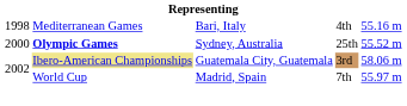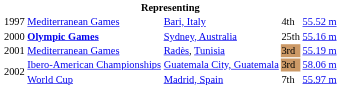 <table>
 <tr>
 <th colspan="5">Representing </th>
 </tr>
 <tr>
-<td>1998</td>
+<td>1997</td>
 <td><a href='#'>Mediterranean Games</a></td>
 <td><a href='#'>Bari, Italy</a></td>
 <td>4th</td>
-<td><a href='#'>55.16 m</a></td>
+<td><a href='#'>55.52 m</a></td>
 </tr>
 <tr>
 <td>2000</td>
 <td><strong><a href='#'>Olympic Games</a></strong></td>
 <td><a href='#'>Sydney, Australia</a></td>
 <td>25th</td>
-<td><a href='#'>55.52 m</a></td>
+<td><a href='#'>55.16 m</a></td>
+</tr>
+<tr>
+<td>2001</td>
+<td><a href='#'>Mediterranean Games</a></td>
+<td><a href='#'>Radès</a>, <a href='#'>Tunisia</a></td>
+<td bgcolor=cc9966>3rd</td>
+<td><a href='#'>55.19 m</a></td>
 </tr>
 <tr>
 <td rowspan=2>2002</td>
-<td style="background: khaki;"><a href='#'>Ibero-American Championships</a></td>
+<td><a href='#'>Ibero-American Championships</a></td>
 <td><a href='#'>Guatemala City, Guatemala</a></td>
 <td bgcolor=cc9966>3rd</td>
 <td><a href='#'>58.06 m</a></td>
 </tr>
 <tr>
 <td><a href='#'>World Cup</a></td>
 <td><a href='#'>Madrid, Spain</a></td>
 <td>7th</td>
 <td><a href='#'>55.97 m</a></td>
 </tr>
 </table>
